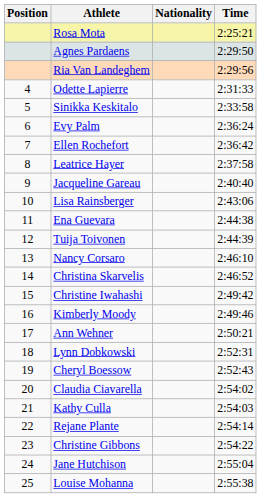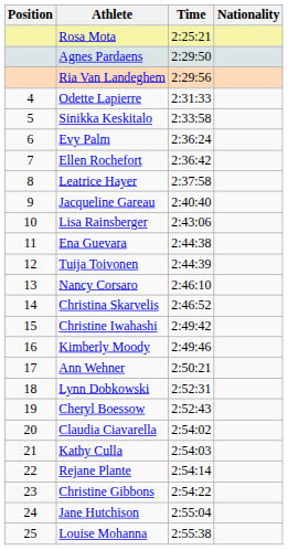 <table class="wikitable sortable">
 <tr>
 <th>Position</th>
 <th>Athlete</th>
+<th>Time</th>
 <th>Nationality</th>
-<th>Time</th>
 </tr>
 <tr bgcolor=#F7F6A8>
 <td align=center></td>
 <td><a href='#'>Rosa Mota</a></td>
+<td>2:25:21</td>
 <td></td>
-<td>2:25:21</td>
 </tr>
 <tr bgcolor=#DCE5E5>
 <td align=center></td>
 <td><a href='#'>Agnes Pardaens</a></td>
+<td>2:29:50</td>
 <td></td>
-<td>2:29:50</td>
 </tr>
 <tr bgcolor=#FFDAB9>
 <td align=center></td>
 <td><a href='#'>Ria Van Landeghem</a></td>
+<td>2:29:56</td>
 <td></td>
-<td>2:29:56</td>
 </tr>
 <tr>
 <td align=center>4</td>
 <td><a href='#'>Odette Lapierre</a></td>
+<td>2:31:33</td>
 <td></td>
-<td>2:31:33</td>
 </tr>
 <tr>
 <td align=center>5</td>
 <td><a href='#'>Sinikka Keskitalo</a></td>
+<td>2:33:58</td>
 <td></td>
-<td>2:33:58</td>
 </tr>
 <tr>
 <td align=center>6</td>
 <td><a href='#'>Evy Palm</a></td>
+<td>2:36:24</td>
 <td></td>
-<td>2:36:24</td>
 </tr>
 <tr>
 <td align=center>7</td>
 <td><a href='#'>Ellen Rochefort</a></td>
+<td>2:36:42</td>
 <td></td>
-<td>2:36:42</td>
 </tr>
 <tr>
 <td align=center>8</td>
 <td><a href='#'>Leatrice Hayer</a></td>
+<td>2:37:58</td>
 <td></td>
-<td>2:37:58</td>
 </tr>
 <tr>
 <td align=center>9</td>
 <td><a href='#'>Jacqueline Gareau</a></td>
+<td>2:40:40</td>
 <td></td>
-<td>2:40:40</td>
 </tr>
 <tr>
 <td align=center>10</td>
 <td><a href='#'>Lisa Rainsberger</a></td>
+<td>2:43:06</td>
 <td></td>
-<td>2:43:06</td>
 </tr>
 <tr>
 <td align=center>11</td>
 <td><a href='#'>Ena Guevara</a></td>
+<td>2:44:38</td>
 <td></td>
-<td>2:44:38</td>
 </tr>
 <tr>
 <td align=center>12</td>
 <td><a href='#'>Tuija Toivonen</a></td>
+<td>2:44:39</td>
 <td></td>
-<td>2:44:39</td>
 </tr>
 <tr>
 <td align=center>13</td>
 <td><a href='#'>Nancy Corsaro</a></td>
+<td>2:46:10</td>
 <td></td>
-<td>2:46:10</td>
 </tr>
 <tr>
 <td align=center>14</td>
 <td><a href='#'>Christina Skarvelis</a></td>
+<td>2:46:52</td>
 <td></td>
-<td>2:46:52</td>
 </tr>
 <tr>
 <td align=center>15</td>
 <td><a href='#'>Christine Iwahashi</a></td>
+<td>2:49:42</td>
 <td></td>
-<td>2:49:42</td>
 </tr>
 <tr>
 <td align=center>16</td>
 <td><a href='#'>Kimberly Moody</a></td>
+<td>2:49:46</td>
 <td></td>
-<td>2:49:46</td>
 </tr>
 <tr>
 <td align=center>17</td>
 <td><a href='#'>Ann Wehner</a></td>
+<td>2:50:21</td>
 <td></td>
-<td>2:50:21</td>
 </tr>
 <tr>
 <td align=center>18</td>
 <td><a href='#'>Lynn Dobkowski</a></td>
+<td>2:52:31</td>
 <td></td>
-<td>2:52:31</td>
 </tr>
 <tr>
 <td align=center>19</td>
 <td><a href='#'>Cheryl Boessow</a></td>
+<td>2:52:43</td>
 <td></td>
-<td>2:52:43</td>
 </tr>
 <tr>
 <td align=center>20</td>
 <td><a href='#'>Claudia Ciavarella</a></td>
+<td>2:54:02</td>
 <td></td>
-<td>2:54:02</td>
 </tr>
 <tr>
 <td align=center>21</td>
 <td><a href='#'>Kathy Culla</a></td>
+<td>2:54:03</td>
 <td></td>
-<td>2:54:03</td>
 </tr>
 <tr>
 <td align=center>22</td>
 <td><a href='#'>Rejane Plante</a></td>
+<td>2:54:14</td>
 <td></td>
-<td>2:54:14</td>
 </tr>
 <tr>
 <td align=center>23</td>
 <td><a href='#'>Christine Gibbons</a></td>
+<td>2:54:22</td>
 <td></td>
-<td>2:54:22</td>
 </tr>
 <tr>
 <td align=center>24</td>
 <td><a href='#'>Jane Hutchison</a></td>
+<td>2:55:04</td>
 <td></td>
-<td>2:55:04</td>
 </tr>
 <tr>
 <td align=center>25</td>
 <td><a href='#'>Louise Mohanna</a></td>
+<td>2:55:38</td>
 <td></td>
-<td>2:55:38</td>
 </tr>
 </table>
